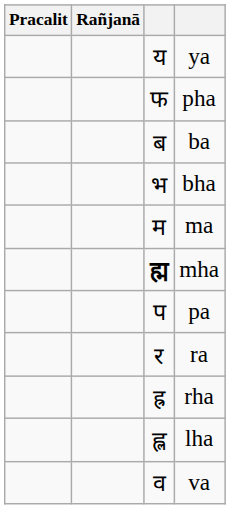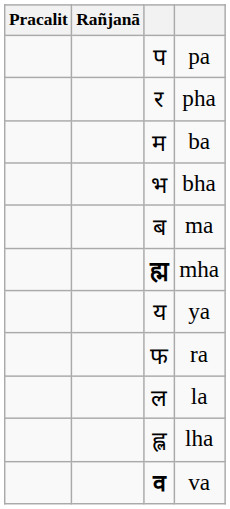 <table class="wikitable" style="text-align: center; font-size: 16px; float: left; margin-right: 1em;">
 <tr style="font-size: 12px">
 <th>Pracalit</th>
 <th>Rañjanā</th>
 <th></th>
 <th></th>
+</tr>
+<tr>
+<td></td>
+<td></td>
+<td>प</td>
+<td>pa</td>
+</tr>
+<tr>
+<td></td>
+<td></td>
+<td>र</td>
+<td>pha</td>
+</tr>
+<tr>
+<td></td>
+<td></td>
+<td>म</td>
+<td>ba</td>
+</tr>
+<tr>
+<td></td>
+<td></td>
+<td>भ</td>
+<td>bha</td>
+</tr>
+<tr>
+<td></td>
+<td></td>
+<td>ब</td>
+<td>ma</td>
+</tr>
+<tr>
+<td></td>
+<td></td>
+<td><strong>ह्म</strong></td>
+<td>mha</td>
 </tr>
 <tr>
 <td></td>
 <td></td>
 <td>य</td>
 <td>ya</td>
 </tr>
 <tr>
 <td></td>
 <td></td>
 <td>फ</td>
-<td>pha</td>
-</tr>
-<tr>
-<td></td>
-<td></td>
-<td>ब</td>
-<td>ba</td>
-</tr>
-<tr>
-<td></td>
-<td></td>
-<td>भ</td>
-<td>bha</td>
-</tr>
-<tr>
-<td></td>
-<td></td>
-<td>म</td>
-<td>ma</td>
-</tr>
-<tr>
-<td></td>
-<td></td>
-<td><strong>ह्म</strong></td>
-<td>mha</td>
-</tr>
-<tr>
-<td></td>
-<td></td>
-<td>प</td>
-<td>pa</td>
-</tr>
-<tr>
-<td></td>
-<td></td>
-<td>र</td>
 <td>ra</td>
 </tr>
 <tr>
 <td></td>
 <td></td>
-<td>ह्र</td>
-<td>rha</td>
+<td>ल</td>
+<td>la</td>
 </tr>
 <tr>
 <td></td>
 <td></td>
 <td>ह्ल</td>
 <td>lha</td>
 </tr>
 <tr>
 <td></td>
 <td></td>
-<td>व</td>
+<td><strong>व</strong></td>
 <td>va</td>
 </tr>
 </table>
